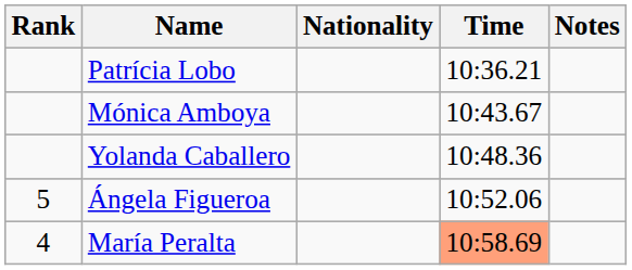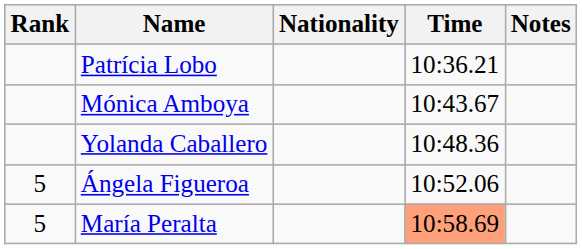 <table class="wikitable sortable" style="text-align:center">
 <tr>
 <th>Rank</th>
 <th>Name</th>
 <th>Nationality</th>
 <th>Time</th>
 <th>Notes</th>
 </tr>
 <tr>
 <td></td>
 <td align=left><a href='#'>Patrícia Lobo</a></td>
 <td align=left></td>
 <td>10:36.21</td>
 <td></td>
 </tr>
 <tr>
 <td></td>
 <td align=left><a href='#'>Mónica Amboya</a></td>
 <td align=left></td>
 <td>10:43.67</td>
 <td></td>
 </tr>
 <tr>
 <td></td>
 <td align=left><a href='#'>Yolanda Caballero</a></td>
 <td align=left></td>
 <td>10:48.36</td>
 <td></td>
 </tr>
 <tr>
 <td>5</td>
 <td align=left><a href='#'>Ángela Figueroa</a></td>
 <td align=left></td>
 <td>10:52.06</td>
 <td></td>
 </tr>
 <tr>
-<td>4</td>
+<td>5</td>
 <td align=left><a href='#'>María Peralta</a></td>
 <td align=left></td>
 <td style="background: lightsalmon;">10:58.69</td>
 <td></td>
 </tr>
 </table>
